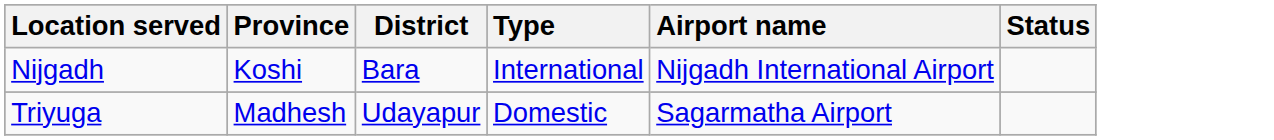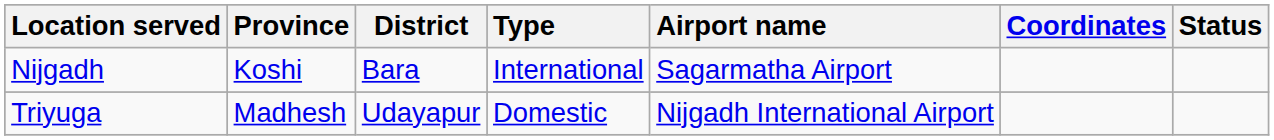 <table class="wikitable sortable static-row-numbers static-row-header-text">
 <tr style="vertical-align:baseline">
 <th style="text-align:left;">Location served</th>
 <th>Province</th>
 <th>District</th>
 <th style="text-align:left;">Type</th>
 <th style="text-align:left;">Airport name</th>
+<th style="text-align:left;"><a href='#'>Coordinates</a></th>
 <th style="text-align:left;">Status</th>
 </tr>
 <tr>
 <td><a href='#'>Nijgadh</a></td>
 <td><a href='#'>Koshi</a></td>
 <td><a href='#'>Bara</a></td>
 <td><a href='#'>International</a></td>
-<td><a href='#'>Nijgadh International Airport</a></td>
+<td><a href='#'>Sagarmatha Airport</a></td>
+<td></td>
 <td></td>
 </tr>
 <tr>
 <td><a href='#'>Triyuga</a></td>
 <td><a href='#'>Madhesh</a></td>
 <td><a href='#'>Udayapur</a></td>
 <td><a href='#'>Domestic</a></td>
-<td><a href='#'>Sagarmatha Airport</a></td>
+<td><a href='#'>Nijgadh International Airport</a></td>
+<td></td>
 <td></td>
 </tr>
 </table>
